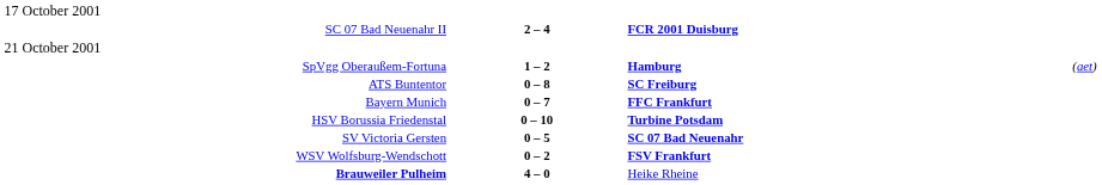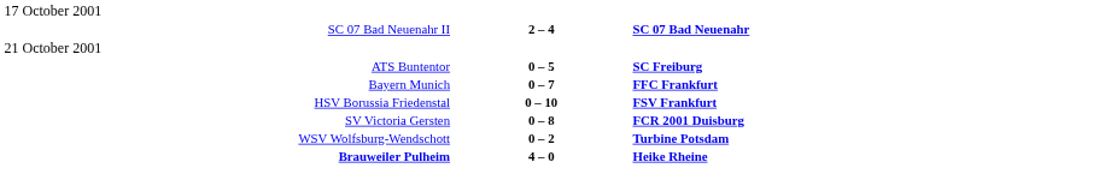 <table width=100% cellspacing=1>
 <tr>
 <th width=25%></th>
 <th width=10%></th>
 <th width=25%></th>
 <th></th>
 </tr>
 <tr>
 <td>17 October 2001</td>
 </tr>
 <tr style=font-size:90%>
 <td align=right><a href='#'>SC 07 Bad Neuenahr II</a></td>
 <td align=center><strong>2 – 4</strong></td>
-<td><strong><a href='#'>FCR 2001 Duisburg</a></strong></td>
+<td><strong><a href='#'>SC 07 Bad Neuenahr</a></strong></td>
 </tr>
 <tr>
 <td>21 October 2001</td>
 </tr>
 <tr style=font-size:90%>
-<td align=right><a href='#'>SpVgg Oberaußem-Fortuna</a></td>
-<td align=center><strong>1 – 2</strong></td>
-<td><strong><a href='#'>Hamburg</a></strong></td>
-<td><em>(<a href='#'>aet</a>)</em></td>
-</tr>
-<tr style=font-size:90%>
 <td align=right><a href='#'>ATS Buntentor</a></td>
-<td align=center><strong>0 – 8</strong></td>
+<td align=center><strong>0 – 5</strong></td>
 <td><strong><a href='#'>SC Freiburg</a></strong></td>
 </tr>
 <tr style=font-size:90%>
 <td align=right><a href='#'>Bayern Munich</a></td>
 <td align=center><strong>0 – 7</strong></td>
 <td><strong><a href='#'>FFC Frankfurt</a></strong></td>
 </tr>
 <tr style=font-size:90%>
 <td align=right><a href='#'>HSV Borussia Friedenstal</a></td>
 <td align=center><strong>0 – 10</strong></td>
-<td><strong><a href='#'>Turbine Potsdam</a></strong></td>
+<td><strong><a href='#'>FSV Frankfurt</a></strong></td>
 </tr>
 <tr style=font-size:90%>
 <td align=right><a href='#'>SV Victoria Gersten</a></td>
-<td align=center><strong>0 – 5</strong></td>
-<td><strong><a href='#'>SC 07 Bad Neuenahr</a></strong></td>
+<td align=center><strong>0 – 8</strong></td>
+<td><strong><a href='#'>FCR 2001 Duisburg</a></strong></td>
 </tr>
 <tr style=font-size:90%>
 <td align=right><a href='#'>WSV Wolfsburg-Wendschott</a></td>
 <td align=center><strong>0 – 2</strong></td>
-<td><strong><a href='#'>FSV Frankfurt</a></strong></td>
+<td><strong><a href='#'>Turbine Potsdam</a></strong></td>
 </tr>
 <tr style=font-size:90%>
 <td align=right><strong><a href='#'>Brauweiler Pulheim</a></strong></td>
 <td align=center><strong>4 – 0</strong></td>
-<td><a href='#'>Heike Rheine</a></td>
+<td><strong><a href='#'>Heike Rheine</a></strong></td>
 </tr>
 </table>
